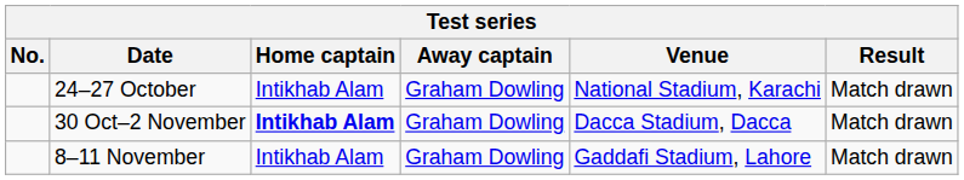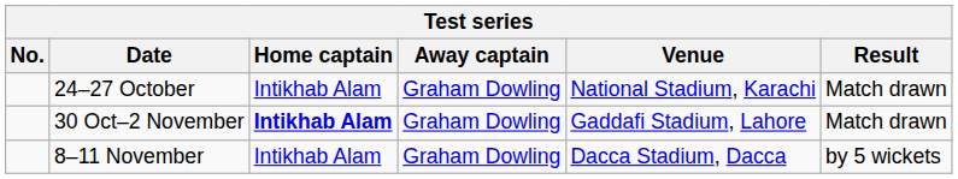 <table class="wikitable">
 <tr>
 <th colspan="9">Test series</th>
 </tr>
 <tr>
 <th>No.</th>
 <th>Date</th>
 <th>Home captain</th>
 <th>Away captain</th>
 <th>Venue</th>
 <th>Result</th>
 </tr>
 <tr>
 <td></td>
 <td>24–27 October</td>
 <td><a href='#'>Intikhab Alam</a></td>
 <td><a href='#'>Graham Dowling</a></td>
 <td><a href='#'>National Stadium</a>, <a href='#'>Karachi</a></td>
 <td>Match drawn</td>
 </tr>
 <tr>
 <td></td>
 <td>30 Oct–2 November</td>
 <td><strong><a href='#'>Intikhab Alam</a></strong></td>
 <td><a href='#'>Graham Dowling</a></td>
-<td><a href='#'>Dacca Stadium</a>, <a href='#'>Dacca</a></td>
+<td><a href='#'>Gaddafi Stadium</a>, <a href='#'>Lahore</a></td>
 <td>Match drawn</td>
 </tr>
 <tr>
 <td></td>
 <td>8–11 November</td>
 <td><a href='#'>Intikhab Alam</a></td>
 <td><a href='#'>Graham Dowling</a></td>
-<td><a href='#'>Gaddafi Stadium</a>, <a href='#'>Lahore</a></td>
-<td>Match drawn</td>
+<td><a href='#'>Dacca Stadium</a>, <a href='#'>Dacca</a></td>
+<td> by 5 wickets</td>
 </tr>
 </table>
